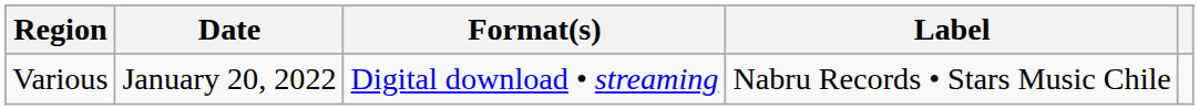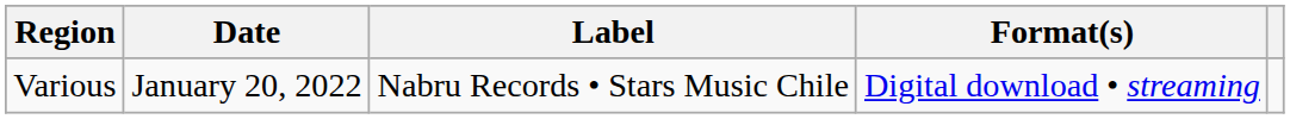 <table class="wikitable">
 <tr>
 <th>Region</th>
 <th>Date</th>
+<th>Label</th>
 <th>Format(s)</th>
-<th>Label</th>
 <th></th>
 </tr>
 <tr>
 <td>Various</td>
 <td>January 20, 2022</td>
+<td>Nabru Records • Stars Music Chile</td>
 <td><a href='#'>Digital download</a> • <em><a href='#'>streaming</a></em></td>
-<td>Nabru Records • Stars Music Chile</td>
 <td></td>
 </tr>
 </table>
